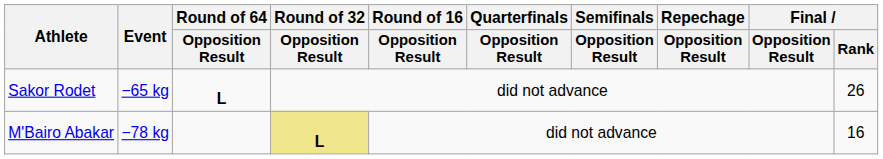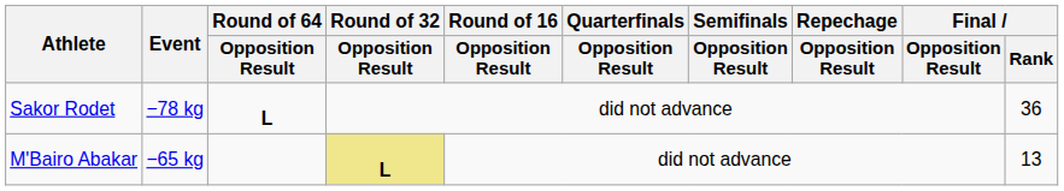 <table class="wikitable" style="font-size:90%;">
 <tr>
 <th rowspan=2>Athlete</th>
 <th rowspan=2>Event</th>
 <th>Round of 64</th>
 <th>Round of 32</th>
 <th>Round of 16</th>
 <th>Quarterfinals</th>
 <th>Semifinals</th>
 <th>Repechage</th>
 <th colspan=2>Final / </th>
 </tr>
 <tr style="font-size:95%">
 <th>Opposition<br>Result</th>
 <th>Opposition<br>Result</th>
 <th>Opposition<br>Result</th>
 <th>Opposition<br>Result</th>
 <th>Opposition<br>Result</th>
 <th>Opposition<br>Result</th>
 <th>Opposition<br>Result</th>
 <th>Rank</th>
 </tr>
 <tr align=center>
 <td align=left><a href='#'>Sakor Rodet</a></td>
-<td align=left><a href='#'>−65 kg</a></td>
+<td align=left><a href='#'>−78 kg</a></td>
 <td><br><strong>L</strong></td>
 <td colspan=6>did not advance</td>
-<td>26</td>
+<td>36</td>
 </tr>
 <tr align=center>
 <td align=left><a href='#'>M'Bairo Abakar</a></td>
-<td align=left><a href='#'>−78 kg</a></td>
+<td align=left><a href='#'>−65 kg</a></td>
 <td></td>
 <td style="background: khaki;"><br><strong>L</strong></td>
 <td colspan=5>did not advance</td>
-<td>16</td>
+<td>13</td>
 </tr>
 </table>
